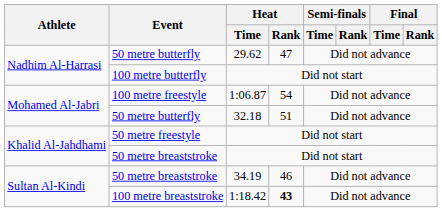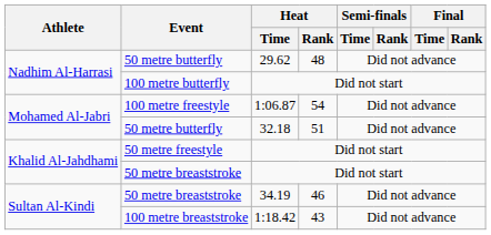 <table class="wikitable" style="font-size:90%; text-align:center">
 <tr>
 <th rowspan="2">Athlete</th>
 <th rowspan="2">Event</th>
 <th colspan="2">Heat</th>
 <th colspan="2">Semi-finals</th>
 <th colspan="2">Final</th>
 </tr>
 <tr>
 <th>Time</th>
 <th>Rank</th>
 <th>Time</th>
 <th>Rank</th>
 <th>Time</th>
 <th>Rank</th>
 </tr>
 <tr>
 <td align="left" rowspan="2"><a href='#'>Nadhim Al-Harrasi</a></td>
 <td align="left"><a href='#'>50 metre butterfly</a></td>
 <td>29.62</td>
-<td>47</td>
+<td>48</td>
 <td colspan="4">Did not advance</td>
 </tr>
 <tr>
 <td align="left"><a href='#'>100 metre butterfly</a></td>
 <td colspan="6">Did not start</td>
 </tr>
 <tr>
 <td align="left" rowspan="2"><a href='#'>Mohamed Al-Jabri</a></td>
 <td align="left"><a href='#'>100 metre freestyle</a></td>
 <td>1:06.87</td>
 <td>54</td>
 <td colspan="4">Did not advance</td>
 </tr>
 <tr>
 <td align="left"><a href='#'>50 metre butterfly</a></td>
 <td>32.18</td>
 <td>51</td>
 <td colspan="4">Did not advance</td>
 </tr>
 <tr>
 <td align="left" rowspan="2"><a href='#'>Khalid Al-Jahdhami</a></td>
 <td align="left"><a href='#'>50 metre freestyle</a></td>
 <td colspan="6">Did not start</td>
 </tr>
 <tr>
 <td align="left"><a href='#'>50 metre breaststroke</a></td>
 <td colspan="6">Did not start</td>
 </tr>
 <tr>
 <td align="left" rowspan="2"><a href='#'>Sultan Al-Kindi</a></td>
 <td align="left"><a href='#'>50 metre breaststroke</a></td>
 <td>34.19</td>
 <td>46</td>
 <td colspan="4">Did not advance</td>
 </tr>
 <tr>
 <td align="left"><a href='#'>100 metre breaststroke</a></td>
 <td>1:18.42</td>
-<td><strong>43</strong></td>
+<td>43</td>
 <td colspan="4">Did not advance</td>
 </tr>
 </table>
